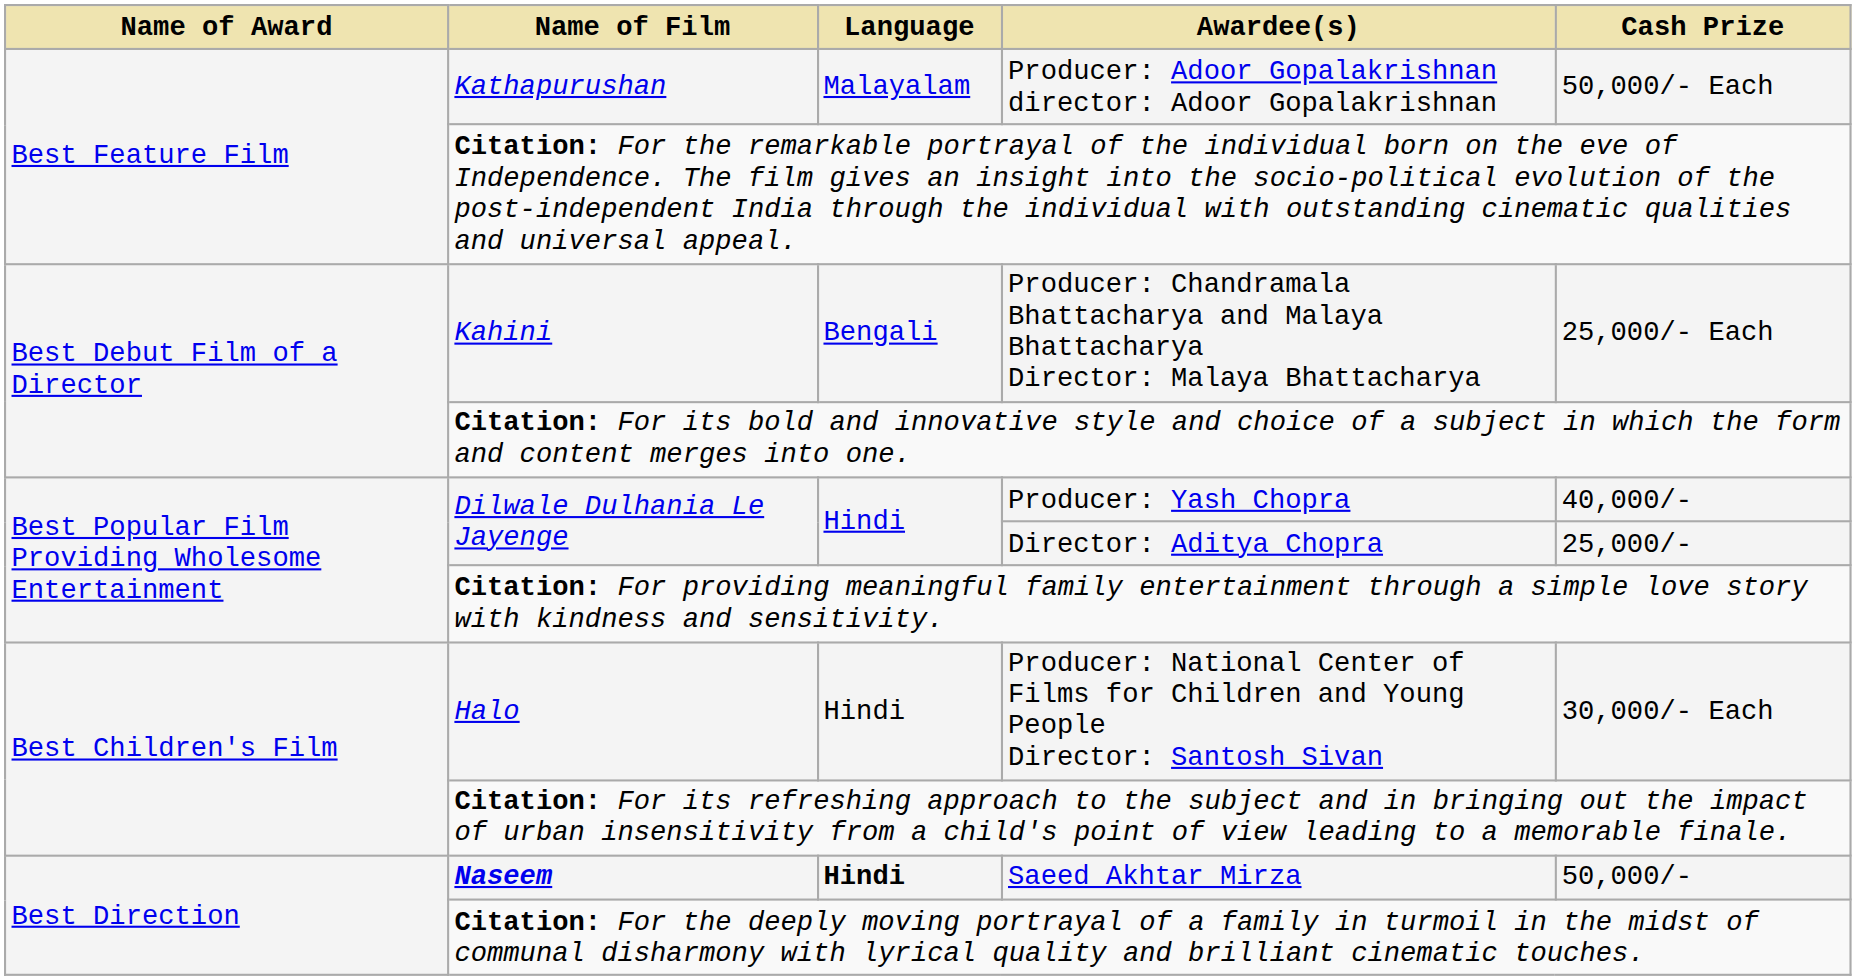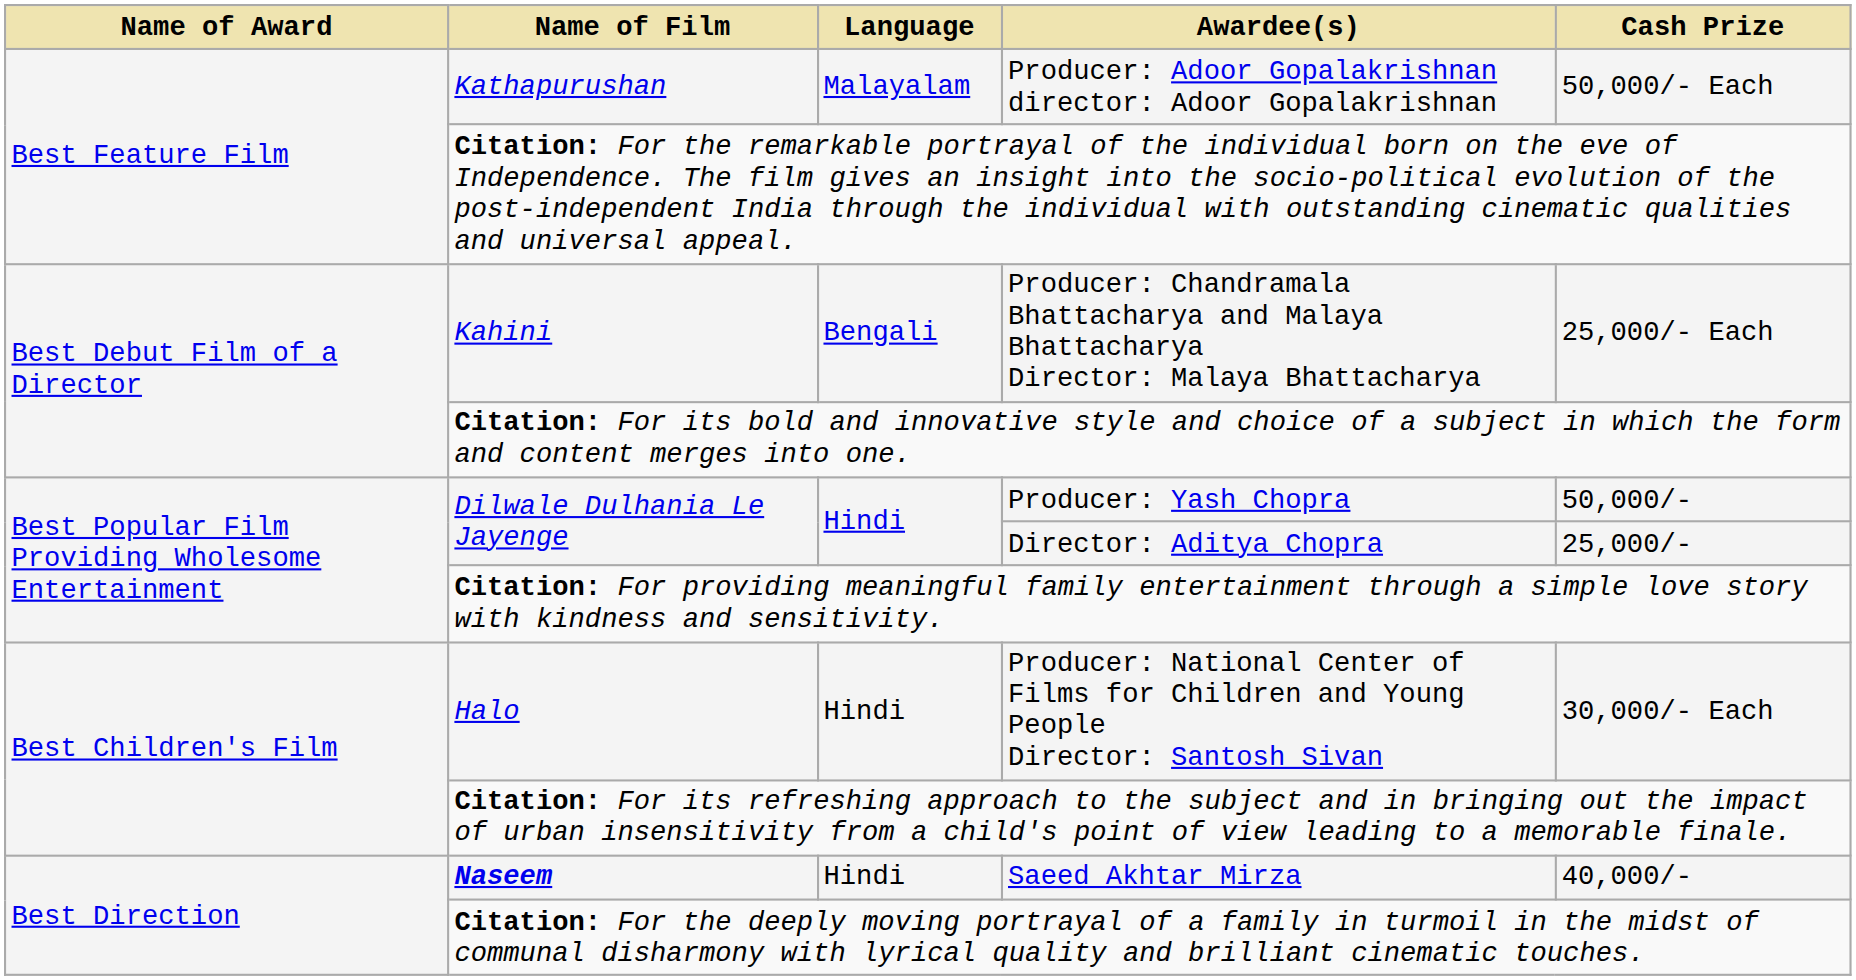 <table class="wikitable" style="width:100%;">
 <tr>
 <th style="background-color:#EFE4B0;width:24%;">Name of Award</th>
 <th style="background-color:#EFE4B0;width:20%;">Name of Film</th>
 <th style="background-color:#EFE4B0;width:10%;">Language</th>
 <th style="background-color:#EFE4B0;width:30%;">Awardee(s)</th>
 <th style="background-color:#EFE4B0;width:16%;">Cash Prize</th>
 </tr>
 <tr style="background-color:#F4F4F4">
 <td rowspan="2"><a href='#'>Best Feature Film</a></td>
 <td><em><a href='#'>Kathapurushan</a></em></td>
 <td><a href='#'>Malayalam</a></td>
 <td>Producer: <a href='#'>Adoor Gopalakrishnan</a><br>director: Adoor Gopalakrishnan</td>
 <td>50,000/- Each</td>
 </tr>
 <tr style="background-color:#F9F9F9">
 <td colspan="4"><strong>Citation:</strong> <em>For the remarkable portrayal of the individual born on the eve of Independence. The film gives an insight into the socio-political evolution of the post-independent India through the individual with outstanding cinematic qualities and universal appeal.</em></td>
 </tr>
 <tr style="background-color:#F4F4F4">
 <td rowspan="2"><a href='#'>Best Debut Film of a Director</a></td>
 <td><em><a href='#'>Kahini</a></em></td>
 <td><a href='#'>Bengali</a></td>
 <td>Producer: Chandramala Bhattacharya and Malaya Bhattacharya<br>Director: Malaya Bhattacharya</td>
 <td>25,000/- Each</td>
 </tr>
 <tr style="background-color:#F9F9F9">
 <td colspan="4"><strong>Citation:</strong> <em>For its bold and innovative style and choice of a subject in which the form and content merges into one.</em></td>
 </tr>
 <tr style="background-color:#F4F4F4">
 <td rowspan="3"><a href='#'>Best Popular Film Providing Wholesome Entertainment</a></td>
 <td rowspan="2"><em><a href='#'>Dilwale Dulhania Le Jayenge</a></em></td>
 <td rowspan="2"><a href='#'>Hindi</a></td>
 <td>Producer: <a href='#'>Yash Chopra</a></td>
-<td>40,000/-</td>
+<td>50,000/-</td>
 </tr>
 <tr style="background-color:#F4F4F4">
 <td>Director: <a href='#'>Aditya Chopra</a></td>
 <td>25,000/-</td>
 </tr>
 <tr style="background-color:#F9F9F9">
 <td colspan="4"><strong>Citation:</strong> <em>For providing meaningful family entertainment through a simple love story with kindness and sensitivity.</em></td>
 </tr>
 <tr style="background-color:#F4F4F4">
 <td rowspan="2"><a href='#'>Best Children's Film</a></td>
 <td><em><a href='#'>Halo</a></em></td>
 <td>Hindi</td>
 <td>Producer: National Center of Films for Children and Young People<br>Director: <a href='#'>Santosh Sivan</a></td>
 <td>30,000/- Each</td>
 </tr>
 <tr style="background-color:#F9F9F9">
 <td colspan="4"><strong>Citation:</strong> <em>For its refreshing approach to the subject and in bringing out the impact of urban insensitivity from a child's point of view leading to a memorable finale.</em></td>
 </tr>
 <tr style="background-color:#F4F4F4">
 <td rowspan="2"><a href='#'>Best Direction</a></td>
 <td><strong><em><a href='#'>Naseem</a></em></strong></td>
-<td><strong>Hindi</strong></td>
+<td>Hindi</td>
 <td><a href='#'>Saeed Akhtar Mirza</a></td>
-<td>50,000/-</td>
+<td>40,000/-</td>
 </tr>
 <tr style="background-color:#F9F9F9">
 <td colspan="4"><strong>Citation:</strong> <em>For the deeply moving portrayal of a family in turmoil in the midst of communal disharmony with lyrical quality and brilliant cinematic touches.</em></td>
 </tr>
 </table>
